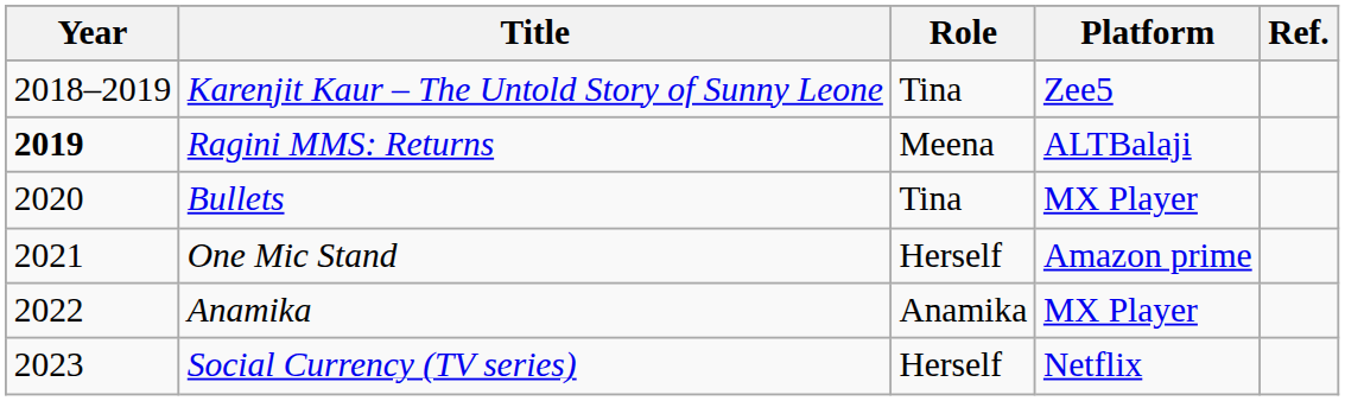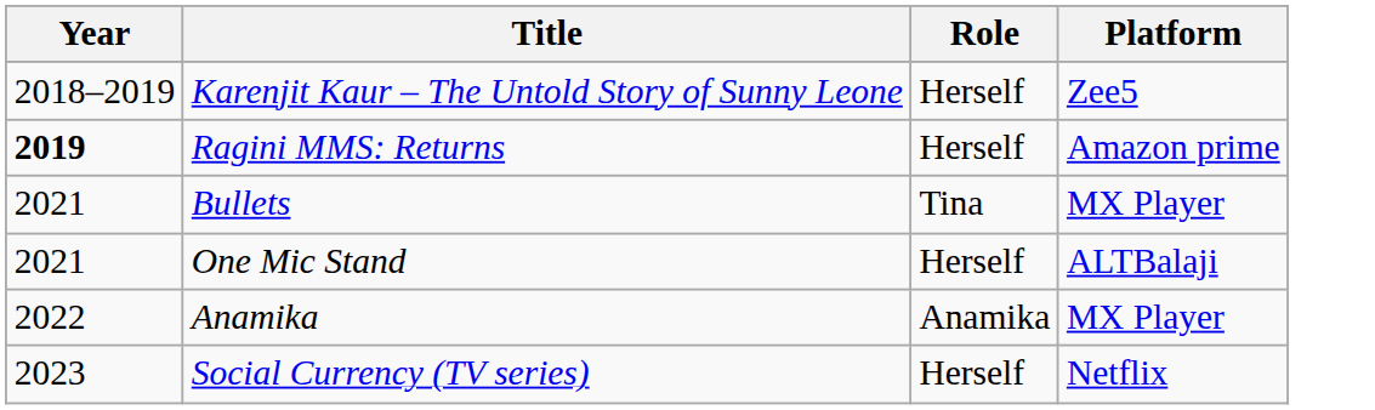 <table class="wikitable sortable">
 <tr>
 <th>Year</th>
 <th>Title</th>
 <th>Role</th>
 <th>Platform</th>
-<th>Ref.</th>
 </tr>
 <tr>
 <td>2018–2019</td>
 <td><em><a href='#'>Karenjit Kaur – The Untold Story of Sunny Leone</a></em></td>
-<td>Tina</td>
+<td>Herself</td>
 <td><a href='#'>Zee5</a></td>
-<td></td>
 </tr>
 <tr>
 <td><strong>2019</strong></td>
 <td><em><a href='#'>Ragini MMS: Returns</a></em></td>
-<td>Meena</td>
-<td><a href='#'>ALTBalaji</a></td>
-<td style="text-align:center;"></td>
+<td>Herself</td>
+<td><a href='#'>Amazon prime</a></td>
 </tr>
 <tr>
-<td>2020</td>
+<td>2021</td>
 <td><em><a href='#'>Bullets</a></em></td>
 <td>Tina</td>
 <td><a href='#'>MX Player</a></td>
-<td></td>
 </tr>
 <tr>
 <td>2021</td>
 <td><em>One Mic Stand</em></td>
 <td>Herself</td>
-<td><a href='#'>Amazon prime</a></td>
-<td></td>
+<td><a href='#'>ALTBalaji</a></td>
 </tr>
 <tr>
 <td>2022</td>
 <td><em>Anamika</em></td>
 <td>Anamika</td>
 <td><a href='#'>MX Player</a></td>
-<td></td>
 </tr>
 <tr>
 <td>2023</td>
 <td><em><a href='#'>Social Currency (TV series)</a></em></td>
 <td>Herself</td>
 <td><a href='#'>Netflix</a></td>
-<td></td>
 </tr>
 </table>
